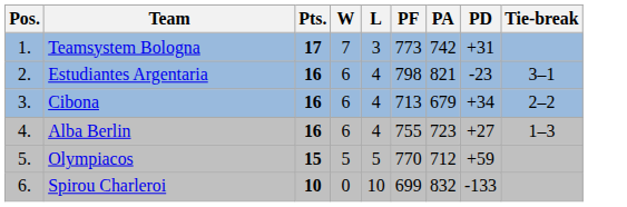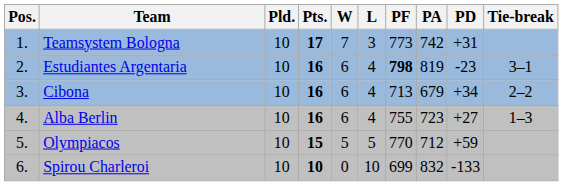 <table class="wikitable" style="text-align:center">
 <tr>
 <th width=15>Pos.</th>
 <th width=220>Team</th>
+<th width=20>Pld.</th>
 <th width=20>Pts.</th>
 <th width=20>W</th>
 <th width=20>L</th>
 <th width=20>PF</th>
 <th width=20>PA</th>
 <th width=20>PD</th>
 <th>Tie-break</th>
 </tr>
 <tr style="background: #99BADD;">
 <td>1.</td>
 <td align=left> <a href='#'>Teamsystem Bologna</a></td>
+<td>10</td>
 <td><strong>17</strong></td>
 <td>7</td>
 <td>3</td>
 <td>773</td>
 <td>742</td>
 <td>+31</td>
 <td></td>
 </tr>
 <tr style="background: #99BADD;">
 <td>2.</td>
 <td align=left> <a href='#'>Estudiantes Argentaria</a></td>
+<td>10</td>
 <td><strong>16</strong></td>
 <td>6</td>
 <td>4</td>
-<td>798</td>
-<td>821</td>
+<td><strong>798</strong></td>
+<td>819</td>
 <td>-23</td>
 <td>3–1</td>
 </tr>
 <tr style="background: #99BADD;">
 <td>3.</td>
 <td align=left> <a href='#'>Cibona</a></td>
+<td>10</td>
 <td><strong>16</strong></td>
 <td>6</td>
 <td>4</td>
 <td>713</td>
 <td>679</td>
 <td>+34</td>
 <td>2–2</td>
 </tr>
 <tr bgcolor="silver">
 <td>4.</td>
 <td align=left> <a href='#'>Alba Berlin</a></td>
+<td>10</td>
 <td><strong>16</strong></td>
 <td>6</td>
 <td>4</td>
 <td>755</td>
 <td>723</td>
 <td>+27</td>
 <td>1–3</td>
 </tr>
 <tr bgcolor="silver">
 <td>5.</td>
 <td align=left> <a href='#'>Olympiacos</a></td>
+<td>10</td>
 <td><strong>15</strong></td>
 <td>5</td>
 <td>5</td>
 <td>770</td>
 <td>712</td>
 <td>+59</td>
 <td></td>
 </tr>
 <tr bgcolor="silver">
 <td>6.</td>
 <td align=left> <a href='#'>Spirou Charleroi</a></td>
+<td>10</td>
 <td><strong>10</strong></td>
 <td>0</td>
 <td>10</td>
 <td>699</td>
 <td>832</td>
 <td>-133</td>
 <td></td>
 </tr>
 </table>
